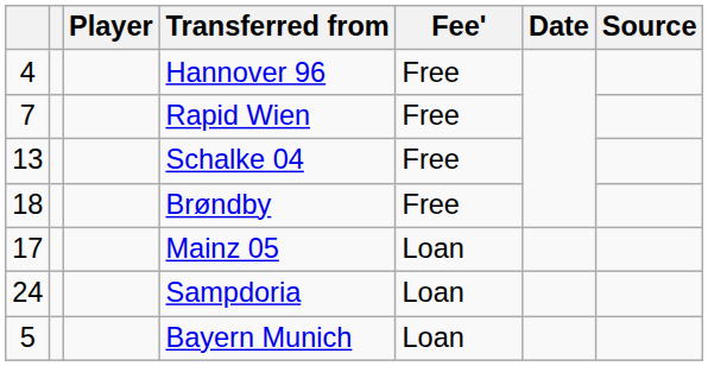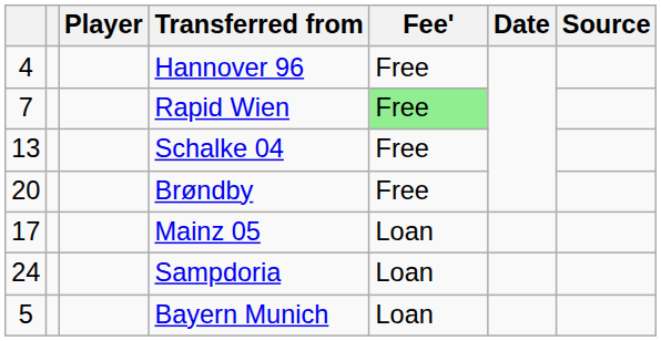 <table class="wikitable plainrowheaders sortable">
 <tr>
 <th></th>
 <th></th>
 <th scope=col>Player</th>
 <th>Transferred from</th>
 <th !scope=col; style="width: 65px;">Fee'</th>
 <th scope=col>Date</th>
 <th scope=col>Source</th>
 </tr>
 <tr>
 <td align=center>4</td>
 <td align=center></td>
 <td></td>
 <td> <a href='#'>Hannover 96</a></td>
 <td>Free</td>
 <td rowspan=4></td>
 <td></td>
 </tr>
 <tr>
 <td align=center>7</td>
 <td align=center></td>
 <td></td>
 <td> <a href='#'>Rapid Wien</a></td>
-<td>Free</td>
+<td style="background: lightgreen;">Free</td>
 <td></td>
 </tr>
 <tr>
 <td align=center>13</td>
 <td align=center></td>
 <td></td>
 <td> <a href='#'>Schalke 04</a></td>
 <td>Free</td>
 <td></td>
 </tr>
 <tr>
-<td align=center>18</td>
+<td align=center>20</td>
 <td align=center></td>
 <td></td>
 <td> <a href='#'>Brøndby</a></td>
 <td>Free</td>
 <td></td>
 </tr>
 <tr>
 <td align=center>17</td>
 <td align=center></td>
 <td></td>
 <td> <a href='#'>Mainz 05</a></td>
 <td>Loan</td>
 <td></td>
 <td></td>
 </tr>
 <tr>
 <td align=center>24</td>
 <td align=center></td>
 <td></td>
 <td> <a href='#'>Sampdoria</a></td>
 <td>Loan</td>
 <td></td>
 <td></td>
 </tr>
 <tr>
 <td align=center>5</td>
 <td align=center></td>
 <td></td>
 <td> <a href='#'>Bayern Munich</a></td>
 <td>Loan</td>
 <td></td>
 <td></td>
 </tr>
 </table>
